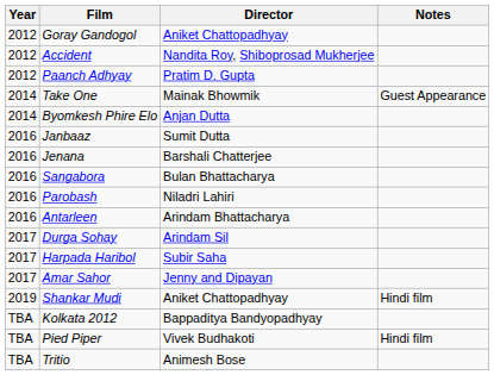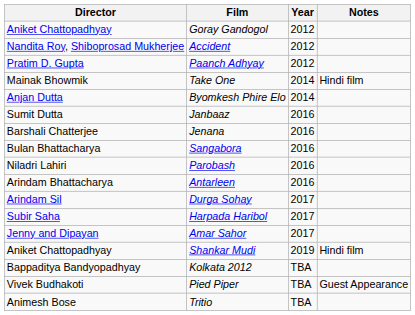 <table class="wikitable">
 <tr>
+<th>Director</th>
+<th>Film</th>
 <th>Year</th>
-<th>Film</th>
-<th>Director</th>
 <th>Notes</th>
 </tr>
 <tr>
+<td><a href='#'>Aniket Chattopadhyay</a></td>
+<td><em>Goray Gandogol</em></td>
 <td>2012</td>
-<td><em>Goray Gandogol</em></td>
-<td><a href='#'>Aniket Chattopadhyay</a></td>
 <td></td>
 </tr>
 <tr>
+<td><a href='#'>Nandita Roy</a>, <a href='#'>Shiboprosad Mukherjee</a></td>
+<td><em><a href='#'>Accident</a></em></td>
 <td>2012</td>
-<td><em><a href='#'>Accident</a></em></td>
-<td><a href='#'>Nandita Roy</a>, <a href='#'>Shiboprosad Mukherjee</a></td>
 <td></td>
 </tr>
 <tr>
+<td><a href='#'>Pratim D. Gupta</a></td>
+<td><em><a href='#'>Paanch Adhyay</a></em></td>
 <td>2012</td>
-<td><em><a href='#'>Paanch Adhyay</a></em></td>
-<td><a href='#'>Pratim D. Gupta</a></td>
 <td></td>
 </tr>
 <tr>
+<td>Mainak Bhowmik</td>
+<td><em>Take One</em></td>
 <td>2014</td>
-<td><em>Take One</em></td>
-<td>Mainak Bhowmik</td>
+<td>Hindi film</td>
+</tr>
+<tr>
+<td><a href='#'>Anjan Dutta</a></td>
+<td><em>Byomkesh Phire Elo</em></td>
+<td>2014</td>
+<td></td>
+</tr>
+<tr>
+<td>Sumit Dutta</td>
+<td><em>Janbaaz</em></td>
+<td>2016</td>
+<td></td>
+</tr>
+<tr>
+<td>Barshali Chatterjee</td>
+<td><em>Jenana</em></td>
+<td>2016</td>
+<td></td>
+</tr>
+<tr>
+<td>Bulan Bhattacharya</td>
+<td><em><a href='#'>Sangabora</a></em></td>
+<td>2016</td>
+<td></td>
+</tr>
+<tr>
+<td>Niladri Lahiri</td>
+<td><em><a href='#'>Parobash</a></em></td>
+<td>2016</td>
+<td></td>
+</tr>
+<tr>
+<td>Arindam Bhattacharya</td>
+<td><em><a href='#'>Antarleen</a></em></td>
+<td>2016</td>
+<td></td>
+</tr>
+<tr>
+<td><a href='#'>Arindam Sil</a></td>
+<td><em><a href='#'>Durga Sohay</a></em></td>
+<td>2017</td>
+<td></td>
+</tr>
+<tr>
+<td><a href='#'>Subir Saha</a></td>
+<td><em><a href='#'>Harpada Haribol</a></em></td>
+<td>2017</td>
+<td></td>
+</tr>
+<tr>
+<td><a href='#'>Jenny and Dipayan</a></td>
+<td><em><a href='#'>Amar Sahor</a></em></td>
+<td>2017</td>
+<td></td>
+</tr>
+<tr>
+<td>Aniket Chattopadhyay</td>
+<td><em><a href='#'>Shankar Mudi</a></em></td>
+<td>2019</td>
+<td>Hindi film</td>
+</tr>
+<tr>
+<td>Bappaditya Bandyopadhyay</td>
+<td><em>Kolkata 2012</em></td>
+<td>TBA</td>
+<td></td>
+</tr>
+<tr>
+<td>Vivek Budhakoti</td>
+<td><em>Pied Piper</em></td>
+<td>TBA</td>
 <td>Guest Appearance</td>
 </tr>
 <tr>
-<td>2014</td>
-<td><em>Byomkesh Phire Elo</em></td>
-<td><a href='#'>Anjan Dutta</a></td>
-<td></td>
-</tr>
-<tr>
-<td>2016</td>
-<td><em>Janbaaz</em></td>
-<td>Sumit Dutta</td>
-<td></td>
-</tr>
-<tr>
-<td>2016</td>
-<td><em>Jenana</em></td>
-<td>Barshali Chatterjee</td>
-<td></td>
-</tr>
-<tr>
-<td>2016</td>
-<td><em><a href='#'>Sangabora</a></em></td>
-<td>Bulan Bhattacharya</td>
-<td></td>
-</tr>
-<tr>
-<td>2016</td>
-<td><em><a href='#'>Parobash</a></em></td>
-<td>Niladri Lahiri</td>
-<td></td>
-</tr>
-<tr>
-<td>2016</td>
-<td><em><a href='#'>Antarleen</a></em></td>
-<td>Arindam Bhattacharya</td>
-<td></td>
-</tr>
-<tr>
-<td>2017</td>
-<td><em><a href='#'>Durga Sohay</a></em></td>
-<td><a href='#'>Arindam Sil</a></td>
-<td></td>
-</tr>
-<tr>
-<td>2017</td>
-<td><em><a href='#'>Harpada Haribol</a></em></td>
-<td><a href='#'>Subir Saha</a></td>
-<td></td>
-</tr>
-<tr>
-<td>2017</td>
-<td><em><a href='#'>Amar Sahor</a></em></td>
-<td><a href='#'>Jenny and Dipayan</a></td>
-<td></td>
-</tr>
-<tr>
-<td>2019</td>
-<td><em><a href='#'>Shankar Mudi</a></em></td>
-<td>Aniket Chattopadhyay</td>
-<td>Hindi film</td>
-</tr>
-<tr>
+<td>Animesh Bose</td>
+<td><em>Tritio</em></td>
 <td>TBA</td>
-<td><em>Kolkata 2012</em></td>
-<td>Bappaditya Bandyopadhyay</td>
-<td></td>
-</tr>
-<tr>
-<td>TBA</td>
-<td><em>Pied Piper</em></td>
-<td>Vivek Budhakoti</td>
-<td>Hindi film</td>
-</tr>
-<tr>
-<td>TBA</td>
-<td><em>Tritio</em></td>
-<td>Animesh Bose</td>
 <td></td>
 </tr>
 </table>
